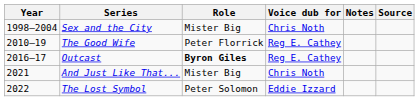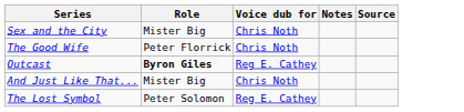 <table class="wikitable sortable plainrowheaders">
 <tr>
-<th>Year</th>
 <th>Series</th>
 <th>Role</th>
 <th>Voice dub for</th>
 <th class="unsortable">Notes</th>
 <th class="unsortable">Source</th>
 </tr>
 <tr>
-<td>1998–2004</td>
 <td><em><a href='#'>Sex and the City</a></em></td>
 <td>Mister Big</td>
 <td><a href='#'>Chris Noth</a></td>
 <td></td>
 <td></td>
 </tr>
 <tr>
-<td>2010–19</td>
 <td><em><a href='#'>The Good Wife</a></em></td>
 <td>Peter Florrick</td>
-<td><a href='#'>Reg E. Cathey</a></td>
+<td><a href='#'>Chris Noth</a></td>
 <td></td>
 <td></td>
 </tr>
 <tr>
-<td>2016–17</td>
 <td><em><a href='#'>Outcast</a></em></td>
 <td><strong>Byron Giles</strong></td>
 <td><a href='#'>Reg E. Cathey</a></td>
 <td></td>
 <td></td>
 </tr>
 <tr>
-<td>2021</td>
 <td><em><a href='#'>And Just Like That...</a></em></td>
 <td>Mister Big</td>
 <td><a href='#'>Chris Noth</a></td>
 <td></td>
 <td></td>
 </tr>
 <tr>
-<td>2022</td>
 <td><em><a href='#'>The Lost Symbol</a></em></td>
 <td>Peter Solomon</td>
-<td><a href='#'>Eddie Izzard</a></td>
+<td><a href='#'>Reg E. Cathey</a></td>
 <td></td>
 <td></td>
 </tr>
 </table>
